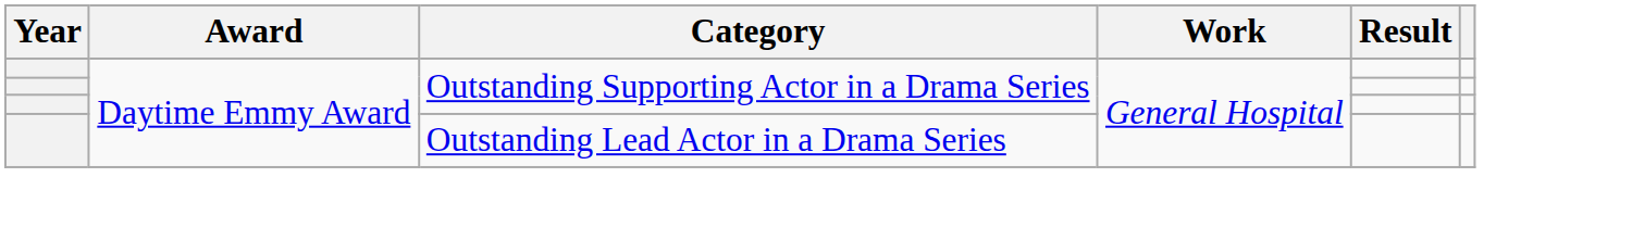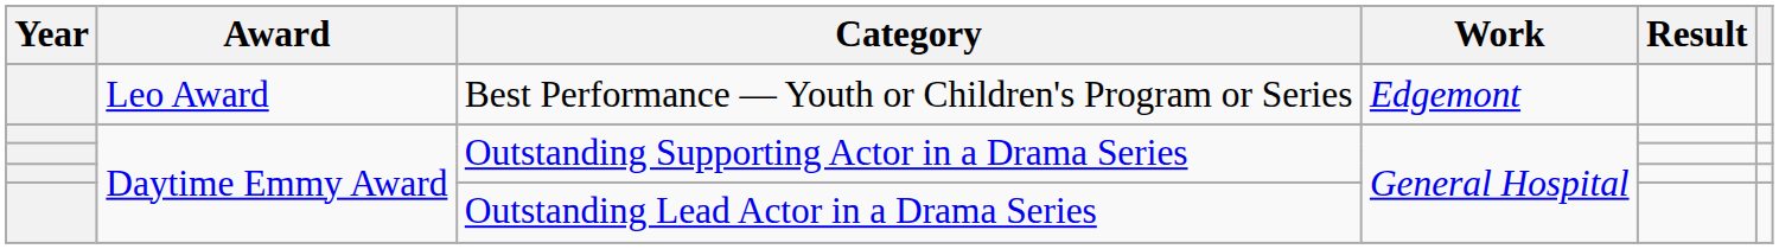 <table class="wikitable sortable plainrowheaders">
 <tr>
 <th scope="col">Year</th>
 <th scope="col">Award</th>
 <th scope="col">Category</th>
 <th scope="col">Work</th>
 <th scope="col">Result</th>
 <th scope="col" class="unsortable"></th>
+</tr>
+<tr>
+<th scope="row"></th>
+<td><a href='#'>Leo Award</a></td>
+<td>Best Performance — Youth or Children's Program or Series</td>
+<td><em><a href='#'>Edgemont</a></em></td>
+<td></td>
+<td></td>
 </tr>
 <tr>
 <th scope="row"></th>
 <td rowspan="4"><a href='#'>Daytime Emmy Award</a></td>
 <td rowspan="3"><a href='#'>Outstanding Supporting Actor in a Drama Series</a></td>
 <td rowspan="4"><em><a href='#'>General Hospital</a></em></td>
 <td></td>
 <td></td>
 </tr>
 <tr>
 <th scope="row"></th>
 <td></td>
 <td></td>
 </tr>
 <tr>
 <th scope="row"></th>
 <td></td>
 <td></td>
 </tr>
 <tr>
 <th scope="row"></th>
 <td><a href='#'>Outstanding Lead Actor in a Drama Series</a></td>
 <td></td>
 <td></td>
 </tr>
 </table>
